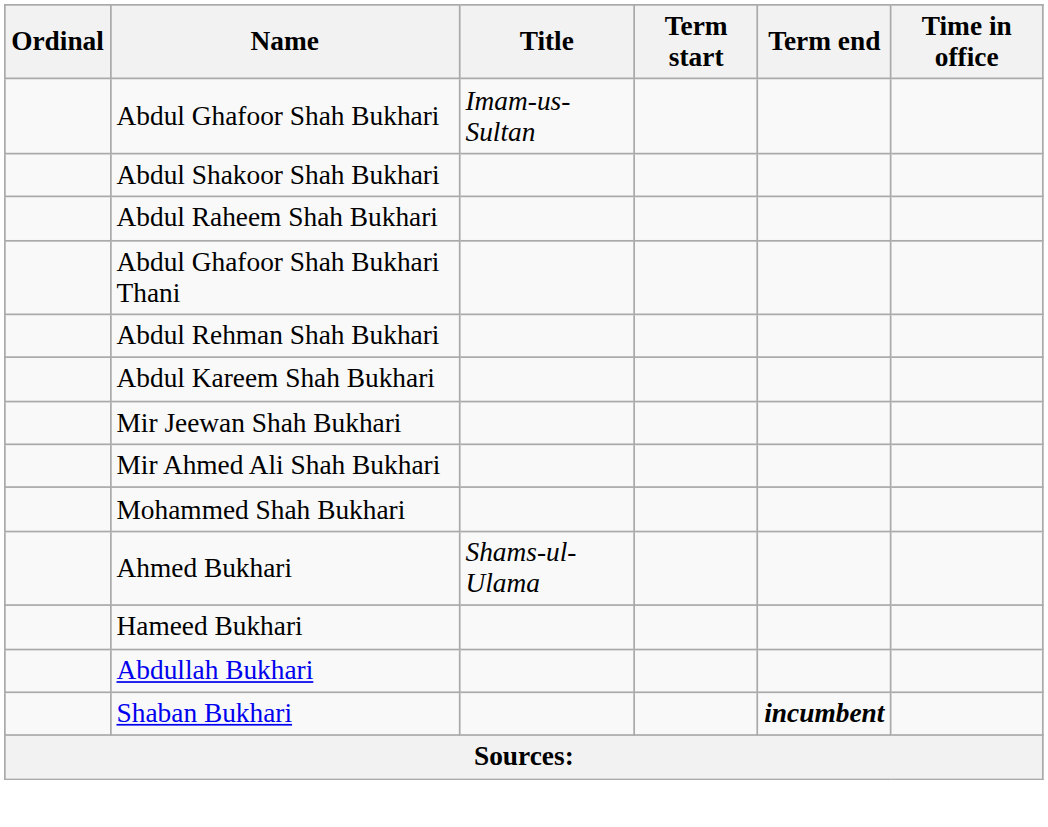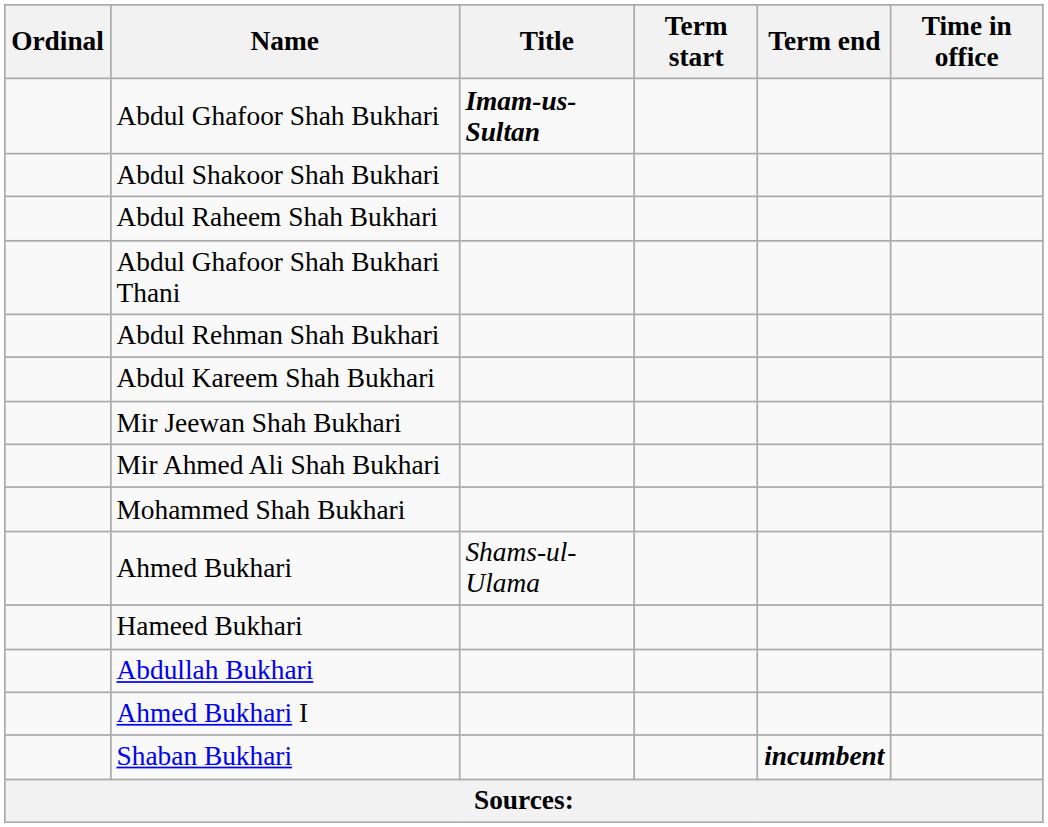 <table class="wikitable sortable">
 <tr>
 <th>Ordinal</th>
 <th>Name</th>
 <th>Title</th>
 <th>Term start</th>
 <th>Term end</th>
 <th>Time in office</th>
 </tr>
 <tr>
 <td align=center></td>
 <td>Abdul Ghafoor Shah Bukhari</td>
-<td><em>Imam-us-Sultan</em></td>
+<td><strong><em>Imam-us-Sultan</em></strong></td>
 <td align=center></td>
 <td align=center></td>
 <td align=right></td>
 </tr>
 <tr>
 <td align=center></td>
 <td>Abdul Shakoor Shah Bukhari</td>
 <td></td>
 <td align=center></td>
 <td align=center></td>
 <td align=right></td>
 </tr>
 <tr>
 <td align=center></td>
 <td>Abdul Raheem Shah Bukhari</td>
 <td></td>
 <td align=center></td>
 <td align=center></td>
 <td align=right></td>
 </tr>
 <tr>
 <td align=center></td>
 <td>Abdul Ghafoor Shah Bukhari Thani</td>
 <td></td>
 <td align=center></td>
 <td align=center></td>
 <td align=right></td>
 </tr>
 <tr>
 <td align=center></td>
 <td>Abdul Rehman Shah Bukhari</td>
 <td></td>
 <td align=center></td>
 <td align=center></td>
 <td align=right></td>
 </tr>
 <tr>
 <td align=center></td>
 <td>Abdul Kareem Shah Bukhari</td>
 <td></td>
 <td align=center></td>
 <td align=center></td>
 <td align=right></td>
 </tr>
 <tr>
 <td align=center></td>
 <td>Mir Jeewan Shah Bukhari</td>
 <td></td>
 <td align=center></td>
 <td align=center></td>
 <td align=right></td>
 </tr>
 <tr>
 <td align=center></td>
 <td>Mir Ahmed Ali Shah Bukhari</td>
 <td></td>
 <td align=center></td>
 <td align=center></td>
 <td align=right></td>
 </tr>
 <tr>
 <td align=center></td>
 <td>Mohammed Shah Bukhari</td>
 <td></td>
 <td align=center></td>
 <td align=center></td>
 <td align=right></td>
 </tr>
 <tr>
 <td align=center></td>
 <td>Ahmed Bukhari</td>
 <td><em>Shams-ul-Ulama</em></td>
 <td align=center></td>
 <td align=center></td>
 <td align=right></td>
 </tr>
 <tr>
 <td align=center></td>
 <td>Hameed Bukhari</td>
 <td></td>
 <td align=center></td>
 <td align=center></td>
 <td align=right></td>
 </tr>
 <tr>
 <td align=center></td>
 <td><a href='#'>Abdullah Bukhari</a></td>
 <td></td>
 <td align=center></td>
 <td align=center></td>
 <td align=right></td>
 </tr>
 <tr>
 <td align=center></td>
+<td><a href='#'>Ahmed Bukhari</a> I</td>
+<td></td>
+<td align=center></td>
+<td align=center></td>
+<td align=right></td>
+</tr>
+<tr>
+<td align=center></td>
 <td><a href='#'>Shaban Bukhari</a></td>
 <td></td>
 <td align=center></td>
 <td align=center><strong><em>incumbent</em></strong></td>
 <td align=right></td>
 </tr>
 <tr>
 <th colspan="6">Sources:</th>
 </tr>
 </table>
